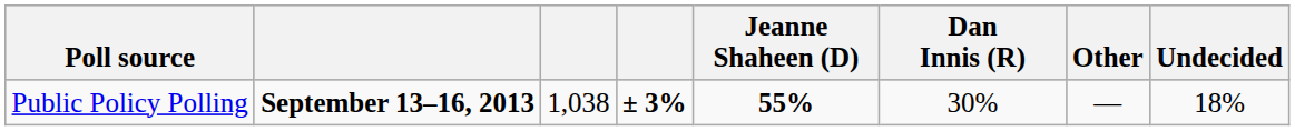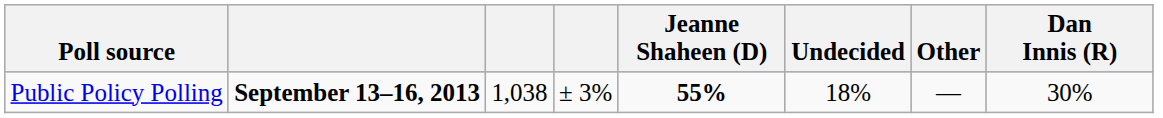 <table class="wikitable" style="text-align:center">
 <tr valign= bottom>
 <th>Poll source</th>
 <th></th>
 <th></th>
 <th></th>
 <th style="width:100px;">Jeanne<br>Shaheen (D)</th>
+<th>Undecided</th>
+<th>Other</th>
 <th style="width:100px;">Dan<br>Innis (R)</th>
-<th>Other</th>
-<th>Undecided</th>
 </tr>
 <tr>
 <td align=left><a href='#'>Public Policy Polling</a></td>
 <td><strong>September 13–16, 2013</strong></td>
 <td>1,038</td>
-<td><strong>± 3%</strong></td>
+<td>± 3%</td>
 <td><strong>55%</strong></td>
+<td>18%</td>
+<td>—</td>
 <td>30%</td>
-<td>—</td>
-<td>18%</td>
 </tr>
 </table>
